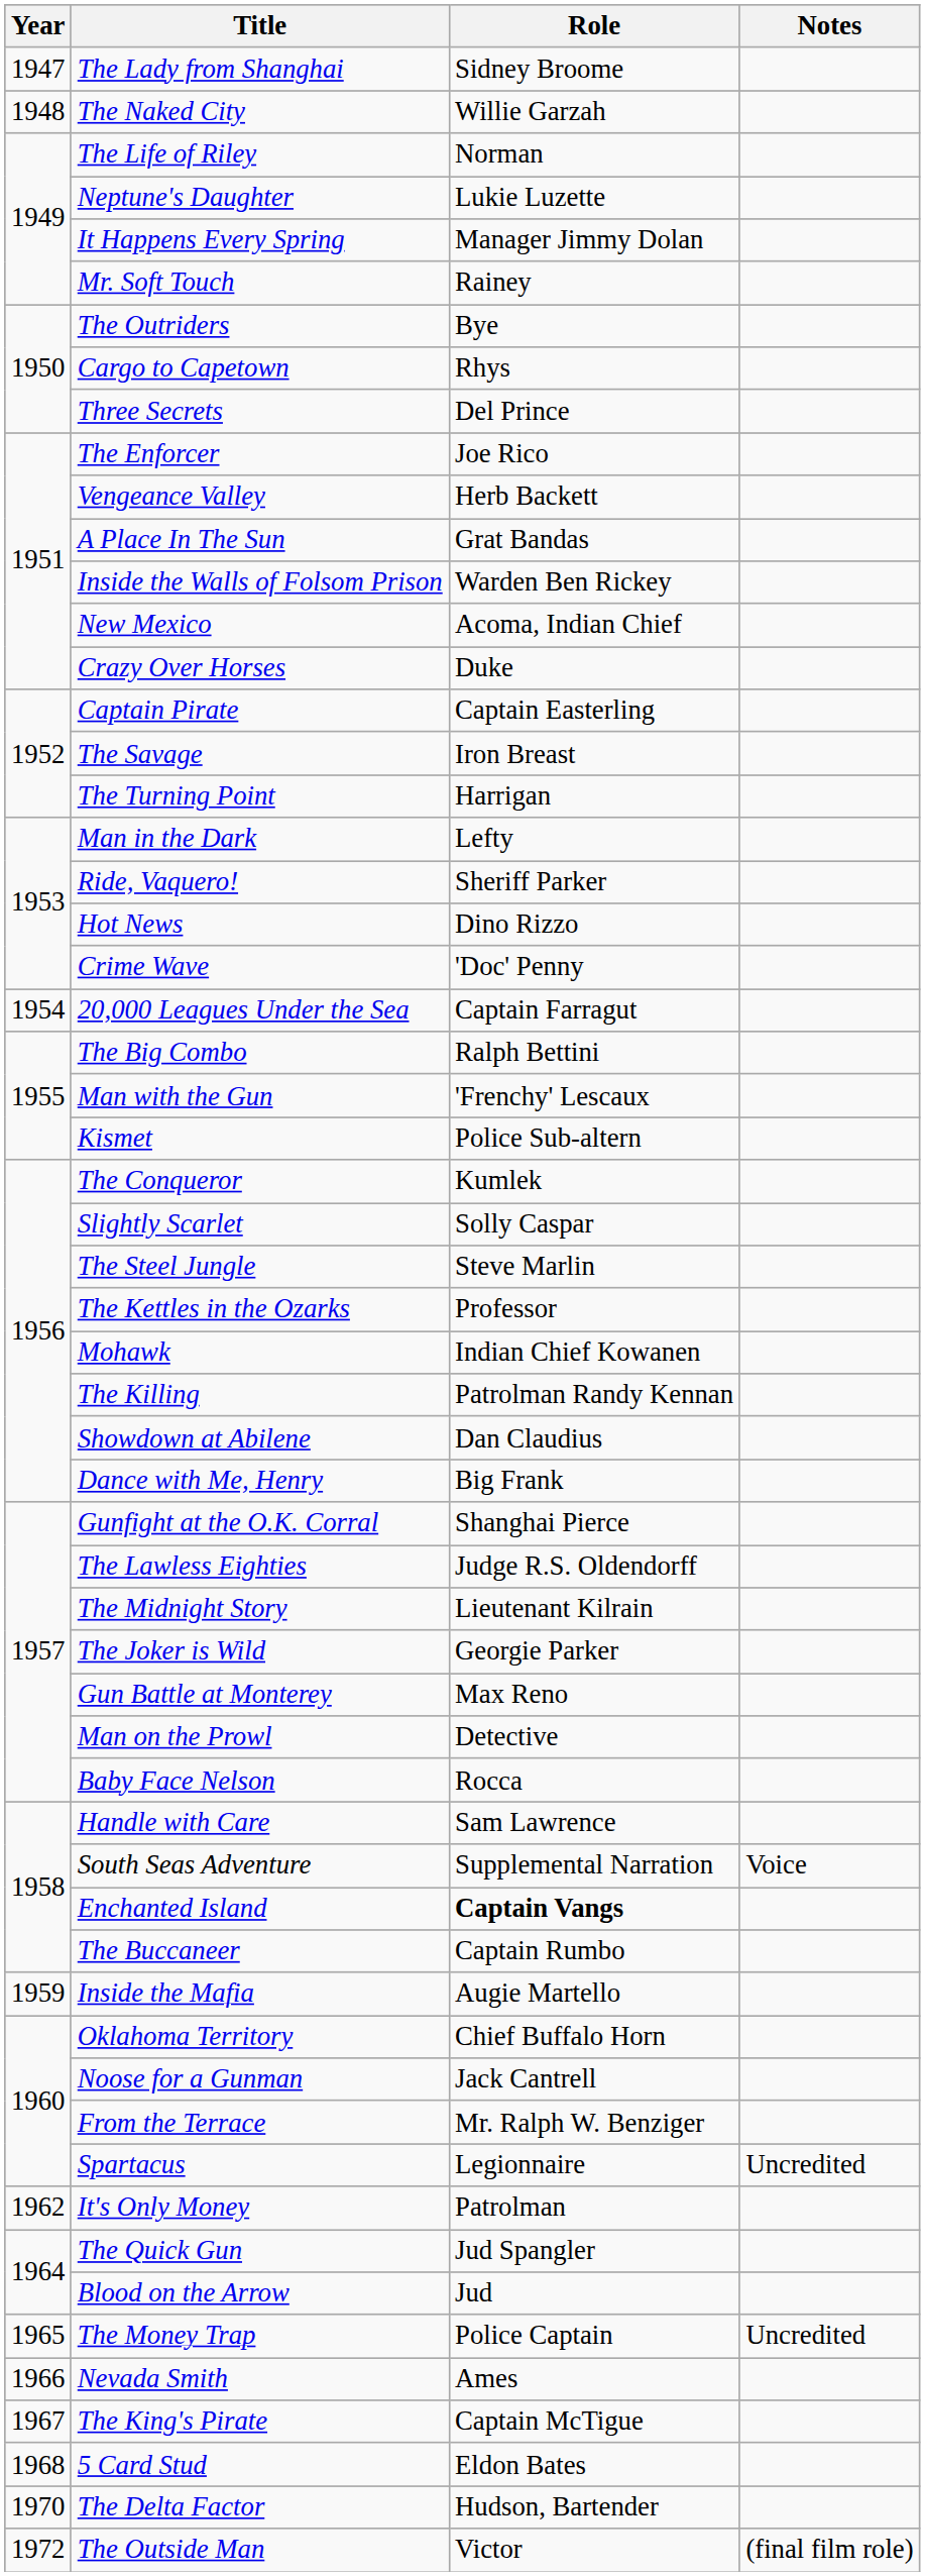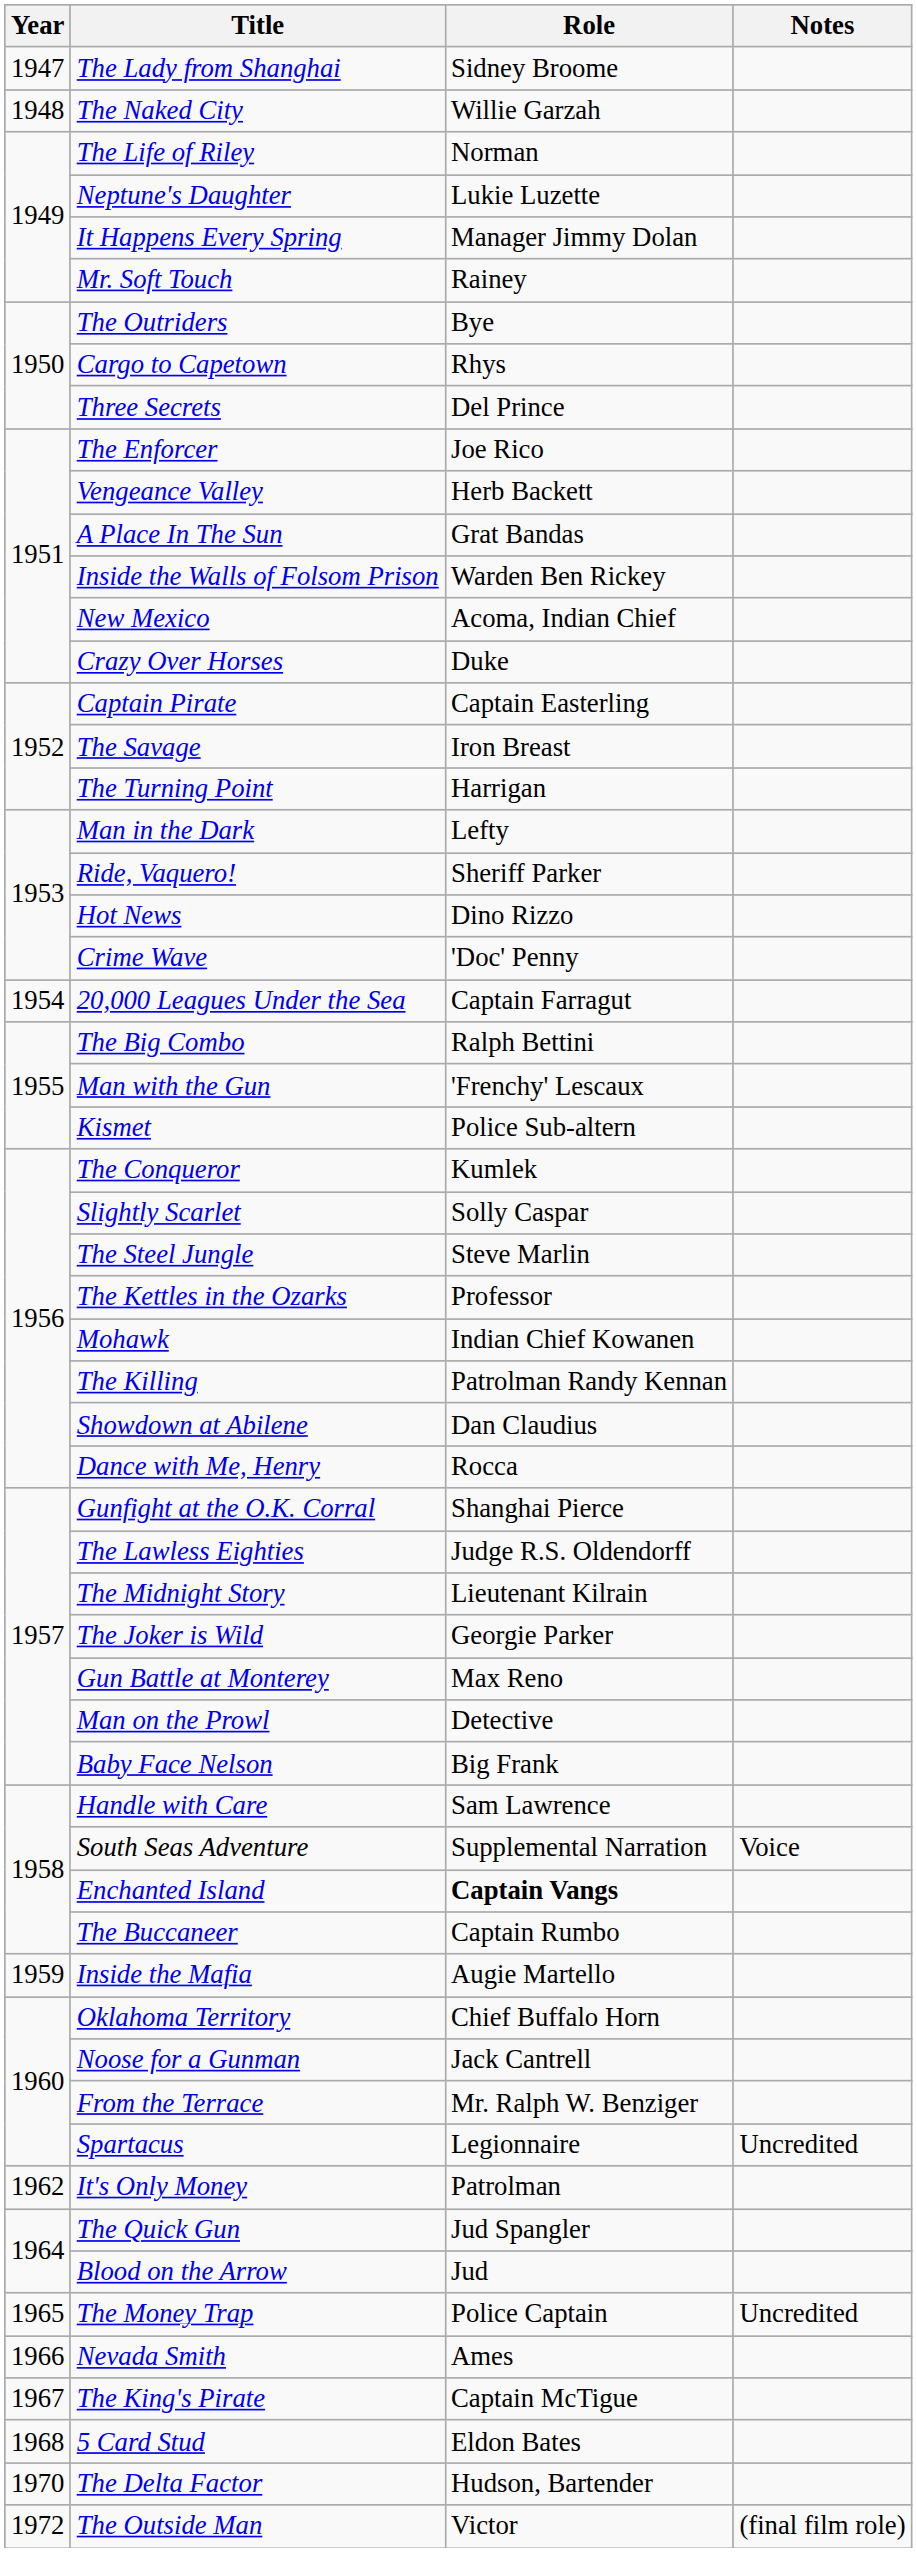 <table class=wikitable>
 <tr>
 <th>Year</th>
 <th>Title</th>
 <th>Role</th>
 <th>Notes</th>
 </tr>
 <tr>
 <td>1947</td>
 <td><em><a href='#'>The Lady from Shanghai</a></em></td>
 <td>Sidney Broome</td>
 <td></td>
 </tr>
 <tr>
 <td>1948</td>
 <td><em><a href='#'>The Naked City</a></em></td>
 <td>Willie Garzah</td>
 <td></td>
 </tr>
 <tr>
 <td rowspan=4>1949</td>
 <td><em><a href='#'>The Life of Riley</a></em></td>
 <td>Norman</td>
 <td></td>
 </tr>
 <tr>
 <td><em><a href='#'>Neptune's Daughter</a></em></td>
 <td>Lukie Luzette</td>
 <td></td>
 </tr>
 <tr>
 <td><em><a href='#'>It Happens Every Spring</a></em></td>
 <td>Manager Jimmy Dolan</td>
 <td></td>
 </tr>
 <tr>
 <td><em><a href='#'>Mr. Soft Touch</a></em></td>
 <td>Rainey</td>
 <td></td>
 </tr>
 <tr>
 <td rowspan=3>1950</td>
 <td><em><a href='#'>The Outriders</a></em></td>
 <td>Bye</td>
 <td></td>
 </tr>
 <tr>
 <td><em><a href='#'>Cargo to Capetown</a></em></td>
 <td>Rhys</td>
 <td></td>
 </tr>
 <tr>
 <td><em><a href='#'>Three Secrets</a></em></td>
 <td>Del Prince</td>
 <td></td>
 </tr>
 <tr>
 <td rowspan=6>1951</td>
 <td><em><a href='#'>The Enforcer</a></em></td>
 <td>Joe Rico</td>
 <td></td>
 </tr>
 <tr>
 <td><em><a href='#'>Vengeance Valley</a></em></td>
 <td>Herb Backett</td>
 <td></td>
 </tr>
 <tr>
 <td><em><a href='#'>A Place In The Sun</a></em></td>
 <td>Grat Bandas</td>
 <td></td>
 </tr>
 <tr>
 <td><em><a href='#'>Inside the Walls of Folsom Prison</a></em></td>
 <td>Warden Ben Rickey</td>
 <td></td>
 </tr>
 <tr>
 <td><em><a href='#'>New Mexico</a></em></td>
 <td>Acoma, Indian Chief</td>
 <td></td>
 </tr>
 <tr>
 <td><em><a href='#'>Crazy Over Horses</a></em></td>
 <td>Duke</td>
 <td></td>
 </tr>
 <tr>
 <td rowspan=3>1952</td>
 <td><em><a href='#'>Captain Pirate</a></em></td>
 <td>Captain Easterling</td>
 <td></td>
 </tr>
 <tr>
 <td><em><a href='#'>The Savage</a></em></td>
 <td>Iron Breast</td>
 <td></td>
 </tr>
 <tr>
 <td><em><a href='#'>The Turning Point</a></em></td>
 <td>Harrigan</td>
 <td></td>
 </tr>
 <tr>
 <td rowspan=4>1953</td>
 <td><em><a href='#'>Man in the Dark</a></em></td>
 <td>Lefty</td>
 <td></td>
 </tr>
 <tr>
 <td><em><a href='#'>Ride, Vaquero!</a></em></td>
 <td>Sheriff Parker</td>
 <td></td>
 </tr>
 <tr>
 <td><em><a href='#'>Hot News</a></em></td>
 <td>Dino Rizzo</td>
 <td></td>
 </tr>
 <tr>
 <td><em><a href='#'>Crime Wave</a></em></td>
 <td>'Doc' Penny</td>
 <td></td>
 </tr>
 <tr>
 <td>1954</td>
 <td><em><a href='#'>20,000 Leagues Under the Sea</a></em></td>
 <td>Captain Farragut</td>
 <td></td>
 </tr>
 <tr>
 <td rowspan=3>1955</td>
 <td><em><a href='#'>The Big Combo</a></em></td>
 <td>Ralph Bettini</td>
 <td></td>
 </tr>
 <tr>
 <td><em><a href='#'>Man with the Gun</a></em></td>
 <td>'Frenchy' Lescaux</td>
 <td></td>
 </tr>
 <tr>
 <td><em><a href='#'>Kismet</a></em></td>
 <td>Police Sub-altern</td>
 <td></td>
 </tr>
 <tr>
 <td rowspan=8>1956</td>
 <td><em><a href='#'>The Conqueror</a></em></td>
 <td>Kumlek</td>
 <td></td>
 </tr>
 <tr>
 <td><em><a href='#'>Slightly Scarlet</a></em></td>
 <td>Solly Caspar</td>
 <td></td>
 </tr>
 <tr>
 <td><em><a href='#'>The Steel Jungle</a></em></td>
 <td>Steve Marlin</td>
 <td></td>
 </tr>
 <tr>
 <td><em><a href='#'>The Kettles in the Ozarks</a></em></td>
 <td>Professor</td>
 <td></td>
 </tr>
 <tr>
 <td><em><a href='#'>Mohawk</a></em></td>
 <td>Indian Chief Kowanen</td>
 <td></td>
 </tr>
 <tr>
 <td><em><a href='#'>The Killing</a></em></td>
 <td>Patrolman Randy Kennan</td>
 <td></td>
 </tr>
 <tr>
 <td><em><a href='#'>Showdown at Abilene</a></em></td>
 <td>Dan Claudius</td>
 <td></td>
 </tr>
 <tr>
 <td><em><a href='#'>Dance with Me, Henry</a></em></td>
-<td>Big Frank</td>
+<td>Rocca</td>
 <td></td>
 </tr>
 <tr>
 <td rowspan=7>1957</td>
 <td><em><a href='#'>Gunfight at the O.K. Corral</a></em></td>
 <td>Shanghai Pierce</td>
 <td></td>
 </tr>
 <tr>
 <td><em><a href='#'>The Lawless Eighties</a></em></td>
 <td>Judge R.S. Oldendorff</td>
 <td></td>
 </tr>
 <tr>
 <td><em><a href='#'>The Midnight Story</a></em></td>
 <td>Lieutenant Kilrain</td>
 <td></td>
 </tr>
 <tr>
 <td><em><a href='#'>The Joker is Wild</a></em></td>
 <td>Georgie Parker</td>
 <td></td>
 </tr>
 <tr>
 <td><em><a href='#'>Gun Battle at Monterey</a></em></td>
 <td>Max Reno</td>
 <td></td>
 </tr>
 <tr>
 <td><em><a href='#'>Man on the Prowl</a></em></td>
 <td>Detective</td>
 <td></td>
 </tr>
 <tr>
 <td><em><a href='#'>Baby Face Nelson</a></em></td>
-<td>Rocca</td>
+<td>Big Frank</td>
 <td></td>
 </tr>
 <tr>
 <td rowspan=4>1958</td>
 <td><em><a href='#'>Handle with Care</a></em></td>
 <td>Sam Lawrence</td>
 <td></td>
 </tr>
 <tr>
 <td><em>South Seas Adventure</em></td>
 <td>Supplemental Narration</td>
 <td>Voice</td>
 </tr>
 <tr>
 <td><em><a href='#'>Enchanted Island</a></em></td>
 <td><strong>Captain Vangs</strong></td>
 <td></td>
 </tr>
 <tr>
 <td><em><a href='#'>The Buccaneer</a></em></td>
 <td>Captain Rumbo</td>
 <td></td>
 </tr>
 <tr>
 <td>1959</td>
 <td><em><a href='#'>Inside the Mafia</a></em></td>
 <td>Augie Martello</td>
 <td></td>
 </tr>
 <tr>
 <td rowspan=4>1960</td>
 <td><em><a href='#'>Oklahoma Territory</a></em></td>
 <td>Chief Buffalo Horn</td>
 <td></td>
 </tr>
 <tr>
 <td><em><a href='#'>Noose for a Gunman</a></em></td>
 <td>Jack Cantrell</td>
 <td></td>
 </tr>
 <tr>
 <td><em><a href='#'>From the Terrace</a></em></td>
 <td>Mr. Ralph W. Benziger</td>
 <td></td>
 </tr>
 <tr>
 <td><em><a href='#'>Spartacus</a></em></td>
 <td>Legionnaire</td>
 <td>Uncredited</td>
 </tr>
 <tr>
 <td>1962</td>
 <td><em><a href='#'>It's Only Money</a></em></td>
 <td>Patrolman</td>
 <td></td>
 </tr>
 <tr>
 <td rowspan=2>1964</td>
 <td><em><a href='#'>The Quick Gun</a></em></td>
 <td>Jud Spangler</td>
 <td></td>
 </tr>
 <tr>
 <td><em><a href='#'>Blood on the Arrow</a></em></td>
 <td>Jud</td>
 <td></td>
 </tr>
 <tr>
 <td>1965</td>
 <td><em><a href='#'>The Money Trap</a></em></td>
 <td>Police Captain</td>
 <td>Uncredited</td>
 </tr>
 <tr>
 <td>1966</td>
 <td><em><a href='#'>Nevada Smith</a></em></td>
 <td>Ames</td>
 <td></td>
 </tr>
 <tr>
 <td>1967</td>
 <td><em><a href='#'>The King's Pirate</a></em></td>
 <td>Captain McTigue</td>
 <td></td>
 </tr>
 <tr>
 <td>1968</td>
 <td><em><a href='#'>5 Card Stud</a></em></td>
 <td>Eldon Bates</td>
 <td></td>
 </tr>
 <tr>
 <td>1970</td>
 <td><em><a href='#'>The Delta Factor</a></em></td>
 <td>Hudson, Bartender</td>
 <td></td>
 </tr>
 <tr>
 <td>1972</td>
 <td><em><a href='#'>The Outside Man</a></em></td>
 <td>Victor</td>
 <td>(final film role)</td>
 </tr>
 </table>
